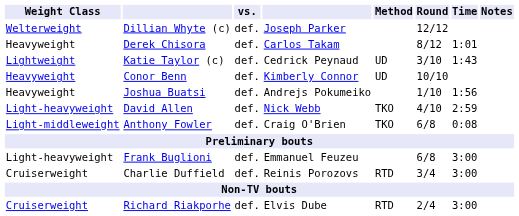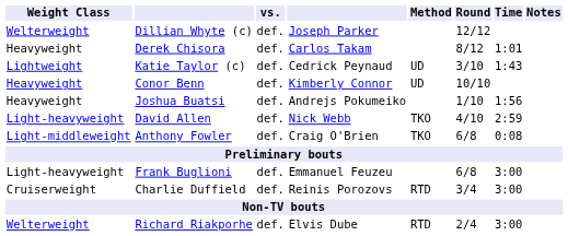 <table class="toccolours" style="font-size: 85%;">
 <tr>
 <th style="background:#e6e8fa; color:#000; text-align:center;">Weight Class</th>
 <th style="background:#e6e8fa; color:#000; text-align:center;"></th>
 <th style="background:#e6e8fa; color:#000; text-align:center;">vs.</th>
 <th style="background:#e6e8fa; color:#000; text-align:center;"></th>
 <th style="background:#e6e8fa; color:#000; text-align:center;">Method</th>
 <th style="background:#e6e8fa; color:#000; text-align:center;">Round</th>
 <th style="background:#e6e8fa; color:#000; text-align:center;">Time</th>
 <th style="background:#e6e8fa; color:#000; text-align:center;">Notes</th>
 </tr>
 <tr>
 <td><a href='#'>Welterweight</a></td>
 <td><a href='#'>Dillian Whyte</a> (c)</td>
 <td>def.</td>
 <td><a href='#'>Joseph Parker</a></td>
 <td></td>
 <td>12/12</td>
 <td></td>
 <td></td>
 </tr>
 <tr>
 <td>Heavyweight</td>
 <td><a href='#'>Derek Chisora</a></td>
 <td>def.</td>
 <td><a href='#'>Carlos Takam</a></td>
 <td></td>
 <td>8/12</td>
 <td>1:01</td>
 <td></td>
 </tr>
 <tr>
 <td><a href='#'>Lightweight</a></td>
 <td><a href='#'>Katie Taylor</a> (c)</td>
 <td>def.</td>
 <td>Cedrick Peynaud</td>
 <td>UD</td>
 <td>3/10</td>
 <td>1:43</td>
 <td></td>
 </tr>
 <tr>
 <td><a href='#'>Heavyweight</a></td>
 <td><a href='#'>Conor Benn</a></td>
 <td>def.</td>
 <td><a href='#'>Kimberly Connor</a></td>
 <td>UD</td>
 <td>10/10</td>
 <td></td>
 <td></td>
 </tr>
 <tr>
 <td>Heavyweight</td>
 <td><a href='#'>Joshua Buatsi</a></td>
 <td>def.</td>
 <td>Andrejs Pokumeiko</td>
 <td></td>
 <td>1/10</td>
 <td>1:56</td>
 <td></td>
 </tr>
 <tr>
 <td><a href='#'>Light-heavyweight</a></td>
 <td><a href='#'>David Allen</a></td>
 <td>def.</td>
 <td><a href='#'>Nick Webb</a></td>
 <td>TKO</td>
 <td>4/10</td>
 <td>2:59</td>
 <td></td>
 </tr>
 <tr>
 <td><a href='#'>Light-middleweight</a></td>
 <td><a href='#'>Anthony Fowler</a></td>
 <td>def.</td>
 <td>Craig O'Brien</td>
 <td>TKO</td>
 <td>6/8</td>
 <td>0:08</td>
 <td></td>
 </tr>
 <tr>
 <th colspan="8" style="background-color: #e6e8fa;">Preliminary bouts</th>
 </tr>
 <tr>
 <td>Light-heavyweight</td>
 <td><a href='#'>Frank Buglioni</a></td>
 <td>def.</td>
 <td>Emmanuel Feuzeu</td>
 <td></td>
 <td>6/8</td>
 <td>3:00</td>
 <td></td>
 </tr>
 <tr>
 <td>Cruiserweight</td>
 <td>Charlie Duffield</td>
 <td>def.</td>
 <td>Reinis Porozovs</td>
 <td>RTD</td>
 <td>3/4</td>
 <td>3:00</td>
 <td></td>
 </tr>
 <tr>
 <th colspan="8" style="background-color: #e6e8fa;">Non-TV bouts</th>
 </tr>
 <tr>
-<td><a href='#'>Cruiserweight</a></td>
+<td><a href='#'>Welterweight</a></td>
 <td><a href='#'>Richard Riakporhe</a></td>
 <td>def.</td>
 <td>Elvis Dube</td>
 <td>RTD</td>
 <td>2/4</td>
 <td>3:00</td>
 <td></td>
 </tr>
 </table>
